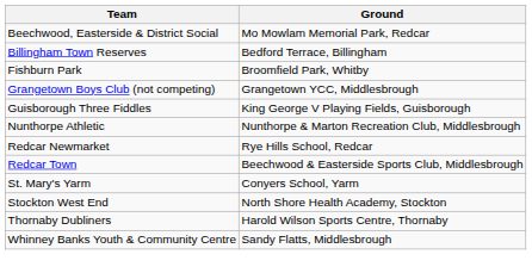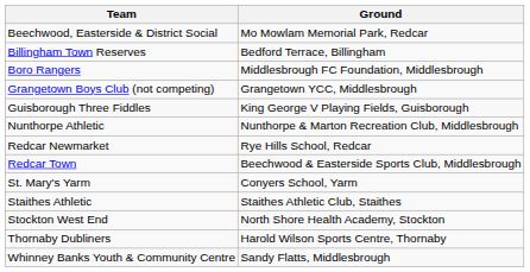 <table class="wikitable">
 <tr>
 <th>Team</th>
 <th>Ground</th>
 </tr>
 <tr>
 <td>Beechwood, Easterside & District Social</td>
 <td>Mo Mowlam Memorial Park, Redcar</td>
 </tr>
 <tr>
 <td><a href='#'>Billingham Town</a> Reserves</td>
 <td>Bedford Terrace, Billingham</td>
 </tr>
 <tr>
-<td>Fishburn Park</td>
-<td>Broomfield Park, Whitby</td>
+<td><a href='#'>Boro Rangers</a></td>
+<td>Middlesbrough FC Foundation, Middlesbrough</td>
 </tr>
 <tr>
 <td><a href='#'>Grangetown Boys Club</a> (not competing)</td>
 <td>Grangetown YCC, Middlesbrough</td>
 </tr>
 <tr>
 <td>Guisborough Three Fiddles</td>
 <td>King George V Playing Fields, Guisborough</td>
 </tr>
 <tr>
 <td>Nunthorpe Athletic</td>
 <td>Nunthorpe & Marton Recreation Club, Middlesbrough</td>
 </tr>
 <tr>
 <td>Redcar Newmarket</td>
 <td>Rye Hills School, Redcar</td>
 </tr>
 <tr>
 <td><a href='#'>Redcar Town</a></td>
 <td>Beechwood & Easterside Sports Club, Middlesbrough</td>
 </tr>
 <tr>
 <td>St. Mary's Yarm</td>
 <td>Conyers School, Yarm</td>
 </tr>
 <tr>
+<td>Staithes Athletic</td>
+<td>Staithes Athletic Club, Staithes</td>
+</tr>
+<tr>
 <td>Stockton West End</td>
 <td>North Shore Health Academy, Stockton</td>
 </tr>
 <tr>
 <td>Thornaby Dubliners</td>
 <td>Harold Wilson Sports Centre, Thornaby</td>
 </tr>
 <tr>
 <td>Whinney Banks Youth & Community Centre</td>
 <td>Sandy Flatts, Middlesbrough</td>
 </tr>
 </table>
